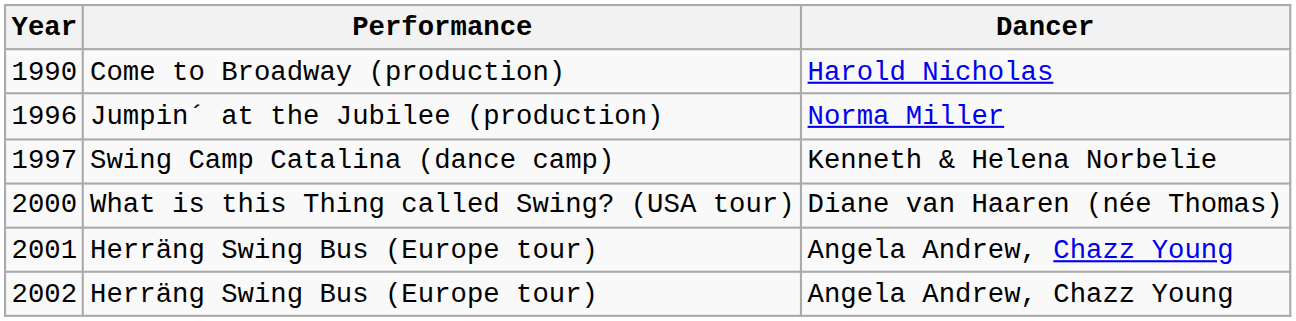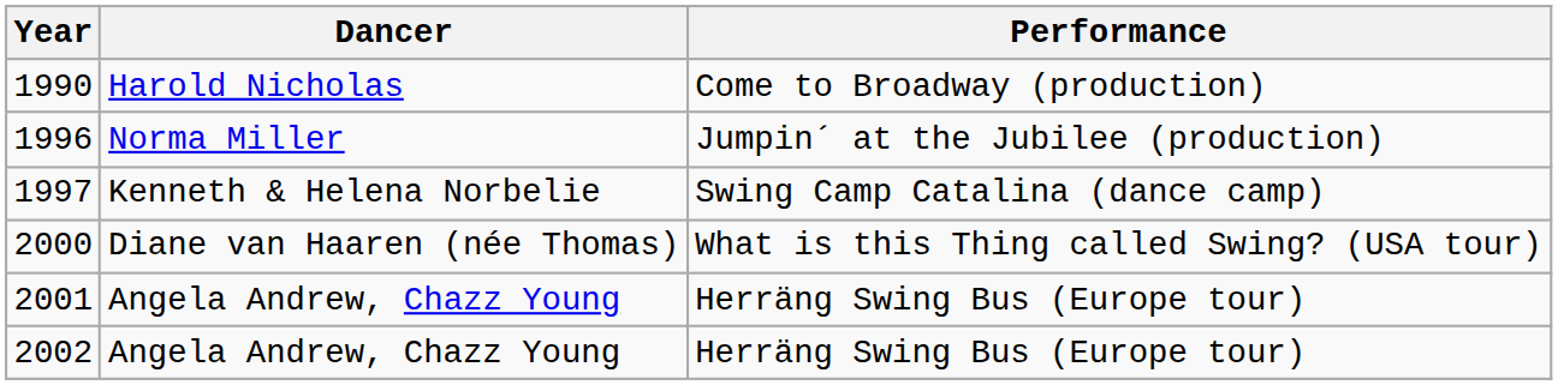 <table class="wikitable">
 <tr>
 <th>Year</th>
+<th>Dancer</th>
 <th>Performance</th>
-<th>Dancer</th>
 </tr>
 <tr>
 <td style="vertical-align: top">1990</td>
+<td style="vertical-align: top"> <a href='#'>Harold Nicholas</a></td>
 <td style="vertical-align: top">Come to Broadway (production)</td>
-<td style="vertical-align: top"> <a href='#'>Harold Nicholas</a></td>
 </tr>
 <tr>
 <td style="vertical-align: top">1996</td>
+<td style="vertical-align: top"> <a href='#'>Norma Miller</a></td>
 <td style="vertical-align: top">Jumpin´ at the Jubilee (production)</td>
-<td style="vertical-align: top"> <a href='#'>Norma Miller</a></td>
 </tr>
 <tr>
 <td style="vertical-align: top">1997</td>
+<td style="vertical-align: top"> Kenneth & Helena Norbelie</td>
 <td style="vertical-align: top">Swing Camp Catalina (dance camp)</td>
-<td style="vertical-align: top"> Kenneth & Helena Norbelie</td>
 </tr>
 <tr>
 <td style="vertical-align: top">2000</td>
+<td style="vertical-align: top"> Diane van Haaren (née Thomas)</td>
 <td style="vertical-align: top">What is this Thing called Swing? (USA tour)</td>
-<td style="vertical-align: top"> Diane van Haaren (née Thomas)</td>
 </tr>
 <tr>
 <td style="vertical-align: top">2001</td>
+<td style="vertical-align: top"> Angela Andrew,  <a href='#'>Chazz Young</a></td>
 <td style="vertical-align: top">Herräng Swing Bus (Europe tour)</td>
-<td style="vertical-align: top"> Angela Andrew,  <a href='#'>Chazz Young</a></td>
 </tr>
 <tr>
 <td style="vertical-align: top">2002</td>
+<td style="vertical-align: top"> Angela Andrew,  Chazz Young</td>
 <td style="vertical-align: top">Herräng Swing Bus (Europe tour)</td>
-<td style="vertical-align: top"> Angela Andrew,  Chazz Young</td>
 </tr>
 </table>
